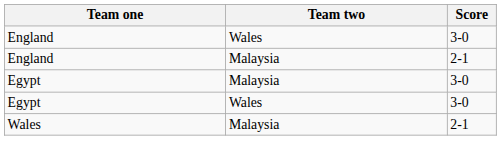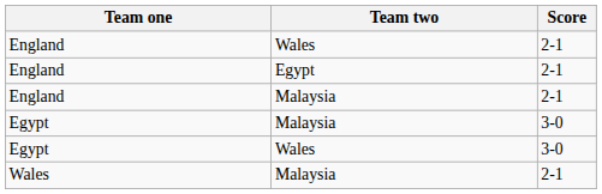 <table class="wikitable">
 <tr>
 <th width=250>Team one</th>
 <th width=250>Team two</th>
 <th width=50>Score</th>
 </tr>
 <tr>
 <td> England</td>
 <td> Wales</td>
-<td>3-0</td>
+<td>2-1</td>
+</tr>
+<tr>
+<td> England</td>
+<td> Egypt</td>
+<td>2-1</td>
 </tr>
 <tr>
 <td> England</td>
 <td> Malaysia</td>
 <td>2-1</td>
 </tr>
 <tr>
 <td> Egypt</td>
 <td> Malaysia</td>
 <td>3-0</td>
 </tr>
 <tr>
 <td> Egypt</td>
 <td> Wales</td>
 <td>3-0</td>
 </tr>
 <tr>
 <td> Wales</td>
 <td> Malaysia</td>
 <td>2-1</td>
 </tr>
 </table>
